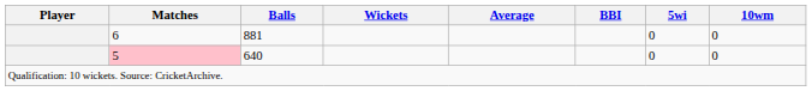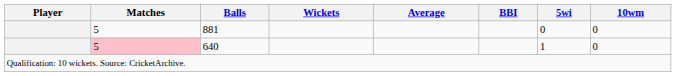 <table class="wikitable sortable plainrowheaders" style="width:80%">
 <tr>
 <th>Player</th>
 <th>Matches</th>
 <th><a href='#'>Balls</a></th>
 <th><a href='#'>Wickets</a></th>
 <th><a href='#'>Average</a></th>
 <th><a href='#'>BBI</a></th>
 <th><a href='#'>5wi</a></th>
 <th><a href='#'>10wm</a></th>
 </tr>
 <tr>
 <th scope="row"></th>
-<td>6</td>
+<td>5</td>
 <td>881</td>
 <td></td>
 <td></td>
 <td></td>
 <td>0</td>
 <td>0</td>
 </tr>
 <tr>
 <th scope="row"></th>
 <td style="background: pink;">5</td>
 <td>640</td>
 <td></td>
 <td></td>
 <td></td>
-<td>0</td>
+<td>1</td>
 <td>0</td>
 </tr>
 <tr class="unsortable">
 <td colspan="8"><small>Qualification: 10 wickets. Source: CricketArchive.</small></td>
 </tr>
 </table>
